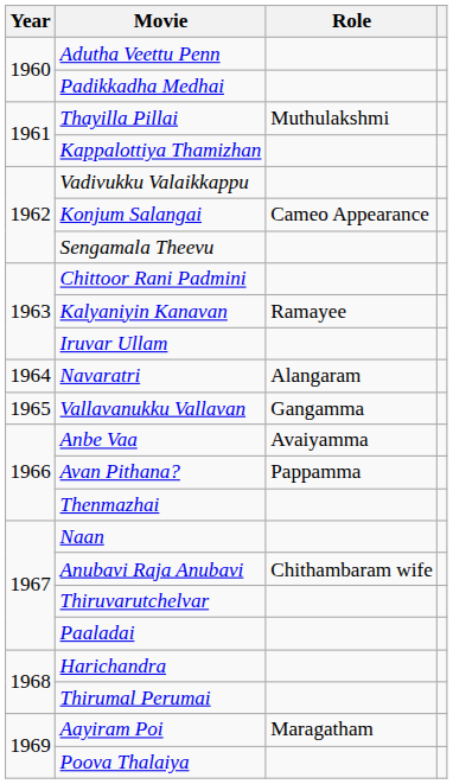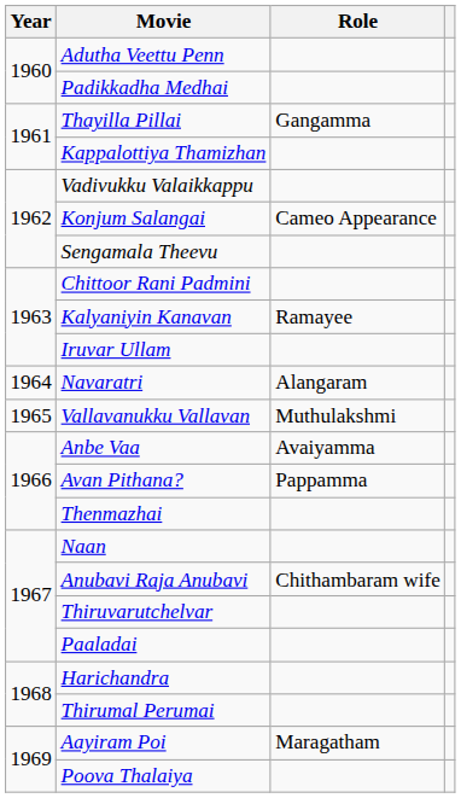 <table class="wikitable">
 <tr>
 <th>Year</th>
 <th>Movie</th>
 <th>Role</th>
 <th class="unsortable"></th>
 </tr>
 <tr>
 <td rowspan="2">1960</td>
 <td><em><a href='#'>Adutha Veettu Penn</a></em></td>
 <td></td>
 <td></td>
 </tr>
 <tr>
 <td><em><a href='#'>Padikkadha Medhai</a></em></td>
 <td></td>
 <td></td>
 </tr>
 <tr>
 <td rowspan="2">1961</td>
 <td><em><a href='#'>Thayilla Pillai</a></em></td>
-<td>Muthulakshmi</td>
+<td>Gangamma</td>
 <td></td>
 </tr>
 <tr>
 <td><em><a href='#'>Kappalottiya Thamizhan</a></em></td>
 <td></td>
 <td></td>
 </tr>
 <tr>
 <td rowspan="3">1962</td>
 <td><em>Vadivukku Valaikkappu</em></td>
 <td></td>
 <td></td>
 </tr>
 <tr>
 <td><em><a href='#'>Konjum Salangai</a></em></td>
 <td>Cameo Appearance</td>
 <td></td>
 </tr>
 <tr>
 <td><em>Sengamala Theevu</em></td>
 <td></td>
 <td></td>
 </tr>
 <tr>
 <td rowspan="3">1963</td>
 <td><em><a href='#'>Chittoor Rani Padmini</a></em></td>
 <td></td>
 <td></td>
 </tr>
 <tr>
 <td><em><a href='#'>Kalyaniyin Kanavan</a></em></td>
 <td>Ramayee</td>
 <td></td>
 </tr>
 <tr>
 <td><em><a href='#'>Iruvar Ullam</a></em></td>
 <td></td>
 <td></td>
 </tr>
 <tr>
 <td>1964</td>
 <td><em><a href='#'>Navaratri</a></em></td>
 <td>Alangaram</td>
 <td></td>
 </tr>
 <tr>
 <td>1965</td>
 <td><em><a href='#'>Vallavanukku Vallavan</a></em></td>
-<td>Gangamma</td>
+<td>Muthulakshmi</td>
 <td></td>
 </tr>
 <tr>
 <td rowspan="3">1966</td>
 <td><em><a href='#'>Anbe Vaa</a></em></td>
 <td>Avaiyamma</td>
 <td></td>
 </tr>
 <tr>
 <td><em><a href='#'>Avan Pithana?</a></em></td>
 <td>Pappamma</td>
 <td></td>
 </tr>
 <tr>
 <td><em><a href='#'>Thenmazhai</a></em></td>
 <td></td>
 <td></td>
 </tr>
 <tr>
 <td rowspan="4">1967</td>
 <td><em><a href='#'>Naan</a></em></td>
 <td></td>
 <td></td>
 </tr>
 <tr>
 <td><em><a href='#'>Anubavi Raja Anubavi</a></em></td>
 <td>Chithambaram wife</td>
 <td></td>
 </tr>
 <tr>
 <td><em><a href='#'>Thiruvarutchelvar</a></em></td>
 <td></td>
 <td></td>
 </tr>
 <tr>
 <td><em><a href='#'>Paaladai</a></em></td>
 <td></td>
 <td></td>
 </tr>
 <tr>
 <td rowspan="2">1968</td>
 <td><em><a href='#'>Harichandra</a></em></td>
 <td></td>
 <td></td>
 </tr>
 <tr>
 <td><em><a href='#'>Thirumal Perumai</a></em></td>
 <td></td>
 <td></td>
 </tr>
 <tr>
 <td rowspan=2>1969</td>
 <td><em><a href='#'>Aayiram Poi</a></em></td>
 <td>Maragatham</td>
 <td></td>
 </tr>
 <tr>
 <td><em><a href='#'>Poova Thalaiya</a></em></td>
 <td></td>
 <td></td>
 </tr>
 </table>
